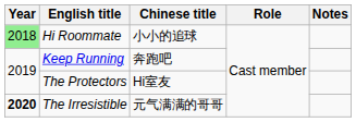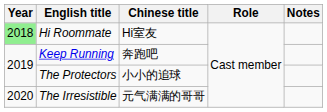 <table class="wikitable sortable">
 <tr>
 <th>Year</th>
 <th>English title</th>
 <th>Chinese title</th>
 <th>Role</th>
 <th>Notes</th>
 </tr>
 <tr>
 <td style="background: lightgreen;">2018</td>
 <td><em>Hi Roommate</em></td>
-<td>小小的追球</td>
+<td>Hi室友</td>
 <td rowspan=4>Cast member</td>
 <td></td>
 </tr>
 <tr>
 <td rowspan=2>2019</td>
 <td><em><a href='#'>Keep Running</a></em></td>
 <td>奔跑吧</td>
 <td></td>
 </tr>
 <tr>
 <td><em>The Protectors</em></td>
-<td>Hi室友</td>
+<td>小小的追球</td>
 <td></td>
 </tr>
 <tr>
-<td><strong>2020</strong></td>
+<td>2020</td>
 <td><em>The Irresistible</em></td>
 <td>元气满满的哥哥</td>
 <td></td>
 </tr>
 </table>
